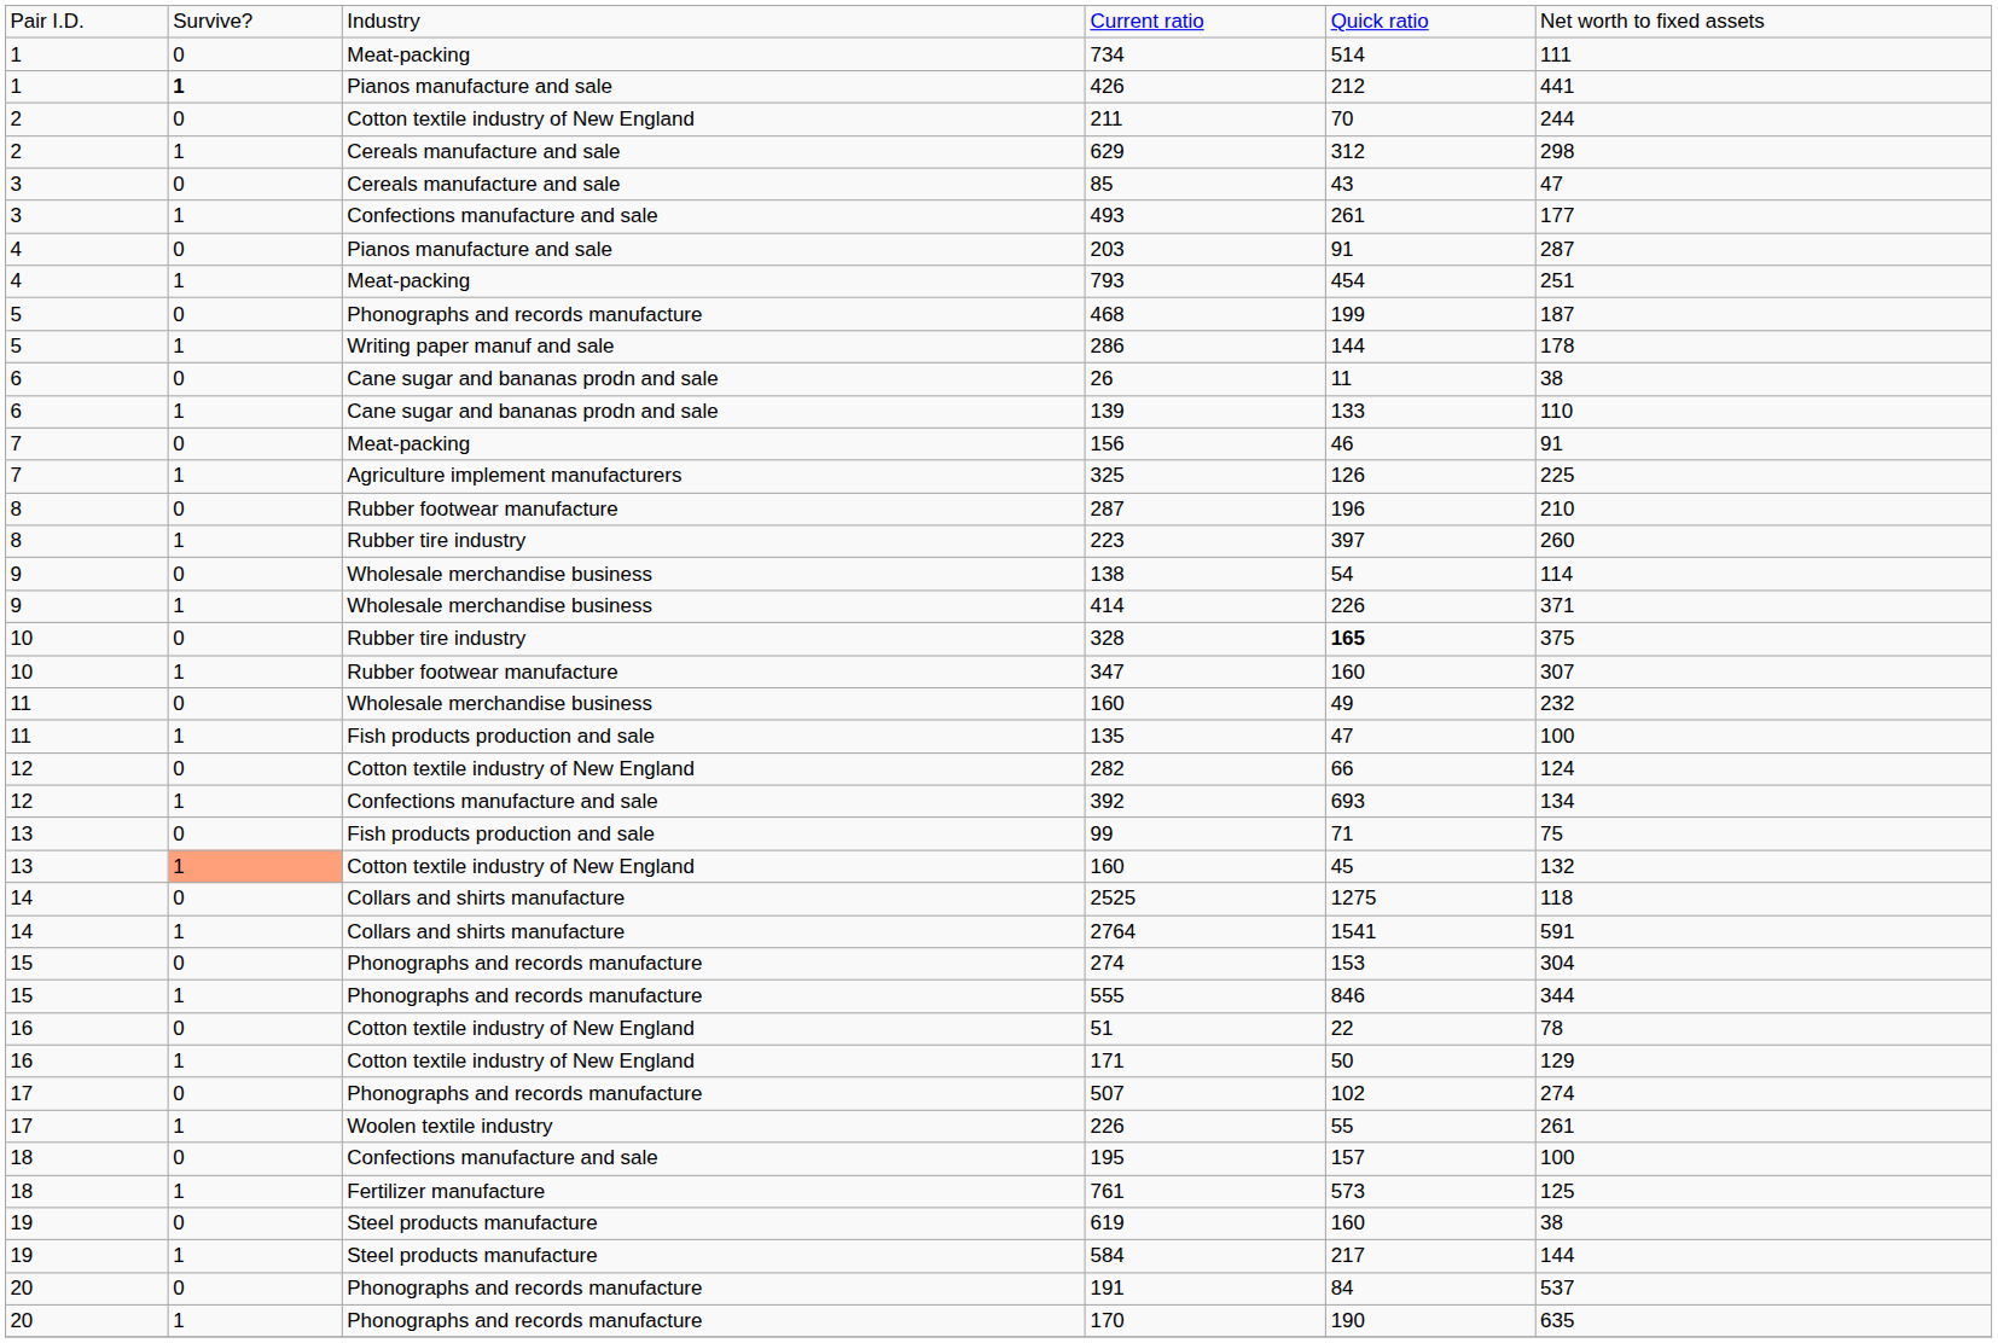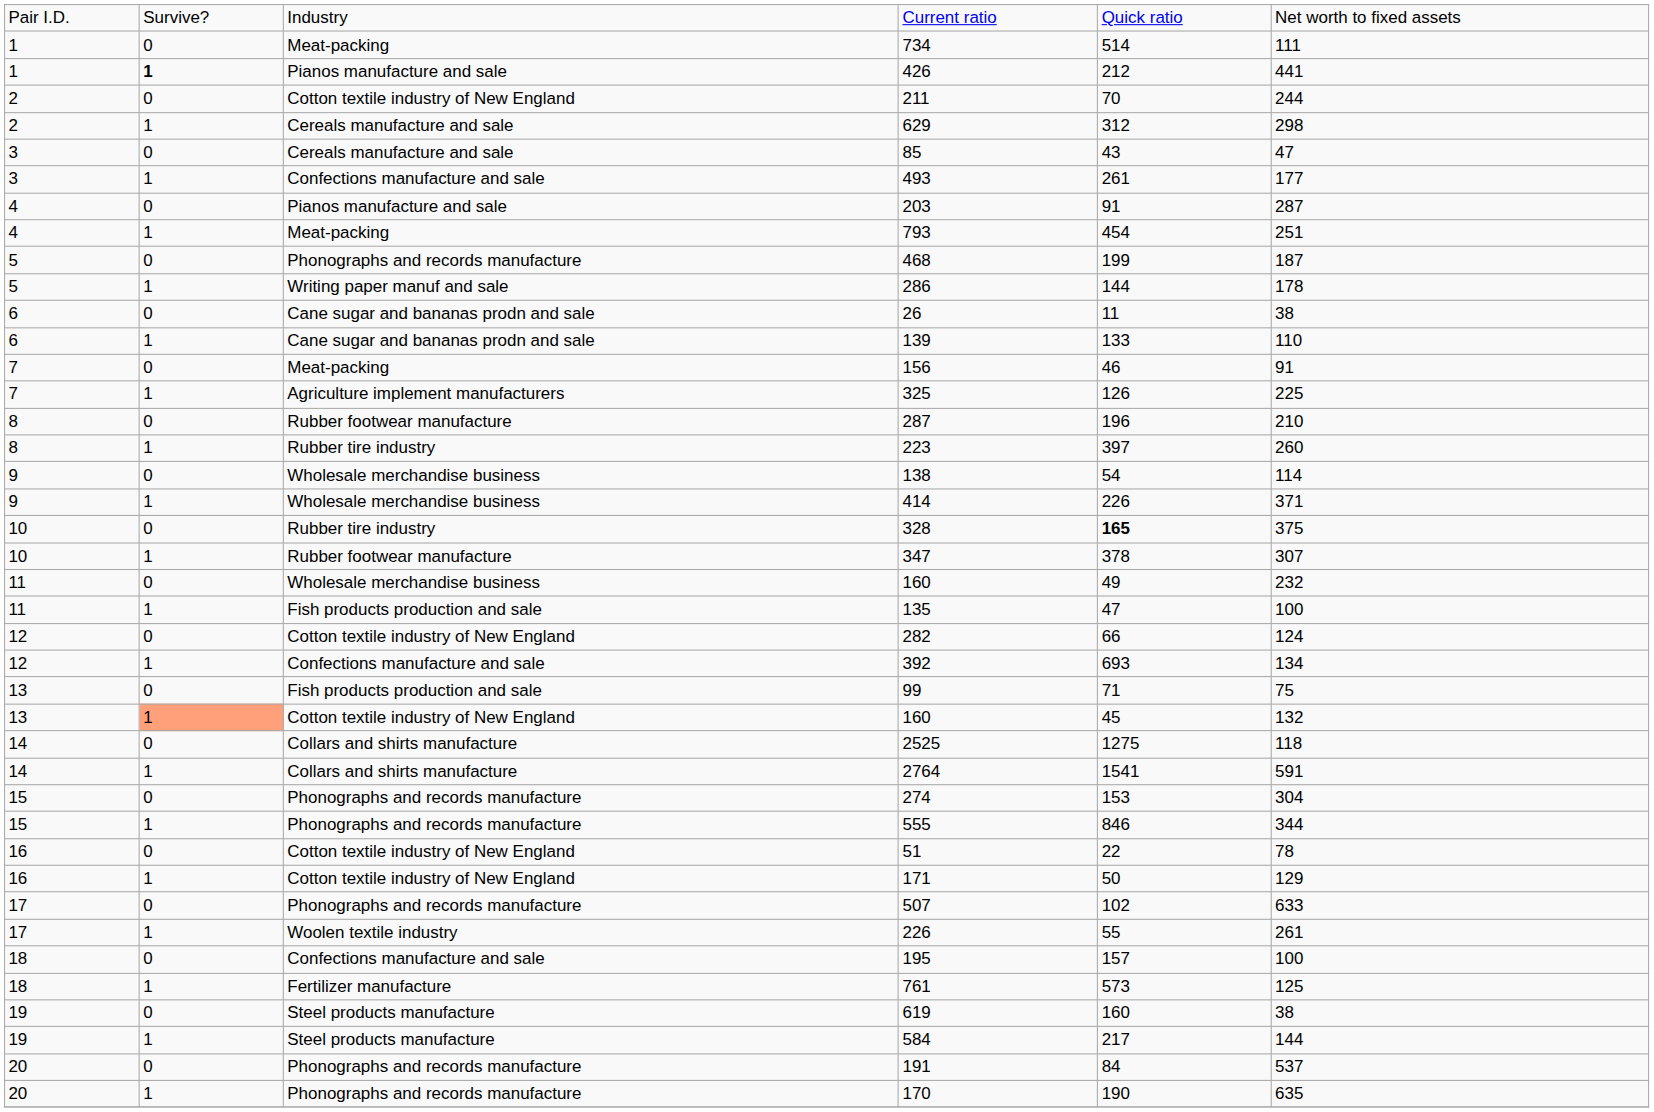 <table class="wikitable sortable" style="width:98%">
 <tr>
 <td>Pair I.D.</td>
 <td>Survive?</td>
 <td>Industry</td>
 <td><a href='#'>Current ratio</a></td>
 <td><a href='#'>Quick ratio</a></td>
 <td>Net worth to fixed assets</td>
 </tr>
 <tr>
 <td>1</td>
 <td>0</td>
 <td>Meat-packing</td>
 <td>734</td>
 <td>514</td>
 <td>111</td>
 </tr>
 <tr>
 <td>1</td>
 <td><strong>1</strong></td>
 <td>Pianos manufacture and sale</td>
 <td>426</td>
 <td>212</td>
 <td>441</td>
 </tr>
 <tr>
 <td>2</td>
 <td>0</td>
 <td>Cotton textile industry of New England</td>
 <td>211</td>
 <td>70</td>
 <td>244</td>
 </tr>
 <tr>
 <td>2</td>
 <td>1</td>
 <td>Cereals manufacture and sale</td>
 <td>629</td>
 <td>312</td>
 <td>298</td>
 </tr>
 <tr>
 <td>3</td>
 <td>0</td>
 <td>Cereals manufacture and sale</td>
 <td>85</td>
 <td>43</td>
 <td>47</td>
 </tr>
 <tr>
 <td>3</td>
 <td>1</td>
 <td>Confections manufacture and sale</td>
 <td>493</td>
 <td>261</td>
 <td>177</td>
 </tr>
 <tr>
 <td>4</td>
 <td>0</td>
 <td>Pianos manufacture and sale</td>
 <td>203</td>
 <td>91</td>
 <td>287</td>
 </tr>
 <tr>
 <td>4</td>
 <td>1</td>
 <td>Meat-packing</td>
 <td>793</td>
 <td>454</td>
 <td>251</td>
 </tr>
 <tr>
 <td>5</td>
 <td>0</td>
 <td>Phonographs and records manufacture</td>
 <td>468</td>
 <td>199</td>
 <td>187</td>
 </tr>
 <tr>
 <td>5</td>
 <td>1</td>
 <td>Writing paper manuf and sale</td>
 <td>286</td>
 <td>144</td>
 <td>178</td>
 </tr>
 <tr>
 <td>6</td>
 <td>0</td>
 <td>Cane sugar and bananas prodn and sale</td>
 <td>26</td>
 <td>11</td>
 <td>38</td>
 </tr>
 <tr>
 <td>6</td>
 <td>1</td>
 <td>Cane sugar and bananas prodn and sale</td>
 <td>139</td>
 <td>133</td>
 <td>110</td>
 </tr>
 <tr>
 <td>7</td>
 <td>0</td>
 <td>Meat-packing</td>
 <td>156</td>
 <td>46</td>
 <td>91</td>
 </tr>
 <tr>
 <td>7</td>
 <td>1</td>
 <td>Agriculture implement manufacturers</td>
 <td>325</td>
 <td>126</td>
 <td>225</td>
 </tr>
 <tr>
 <td>8</td>
 <td>0</td>
 <td>Rubber footwear manufacture</td>
 <td>287</td>
 <td>196</td>
 <td>210</td>
 </tr>
 <tr>
 <td>8</td>
 <td>1</td>
 <td>Rubber tire industry</td>
 <td>223</td>
 <td>397</td>
 <td>260</td>
 </tr>
 <tr>
 <td>9</td>
 <td>0</td>
 <td>Wholesale merchandise business</td>
 <td>138</td>
 <td>54</td>
 <td>114</td>
 </tr>
 <tr>
 <td>9</td>
 <td>1</td>
 <td>Wholesale merchandise business</td>
 <td>414</td>
 <td>226</td>
 <td>371</td>
 </tr>
 <tr>
 <td>10</td>
 <td>0</td>
 <td>Rubber tire industry</td>
 <td>328</td>
 <td><strong>165</strong></td>
 <td>375</td>
 </tr>
 <tr>
 <td>10</td>
 <td>1</td>
 <td>Rubber footwear manufacture</td>
 <td>347</td>
-<td>160</td>
+<td>378</td>
 <td>307</td>
 </tr>
 <tr>
 <td>11</td>
 <td>0</td>
 <td>Wholesale merchandise business</td>
 <td>160</td>
 <td>49</td>
 <td>232</td>
 </tr>
 <tr>
 <td>11</td>
 <td>1</td>
 <td>Fish products production and sale</td>
 <td>135</td>
 <td>47</td>
 <td>100</td>
 </tr>
 <tr>
 <td>12</td>
 <td>0</td>
 <td>Cotton textile industry of New England</td>
 <td>282</td>
 <td>66</td>
 <td>124</td>
 </tr>
 <tr>
 <td>12</td>
 <td>1</td>
 <td>Confections manufacture and sale</td>
 <td>392</td>
 <td>693</td>
 <td>134</td>
 </tr>
 <tr>
 <td>13</td>
 <td>0</td>
 <td>Fish products production and sale</td>
 <td>99</td>
 <td>71</td>
 <td>75</td>
 </tr>
 <tr>
 <td>13</td>
 <td style="background: lightsalmon;">1</td>
 <td>Cotton textile industry of New England</td>
 <td>160</td>
 <td>45</td>
 <td>132</td>
 </tr>
 <tr>
 <td>14</td>
 <td>0</td>
 <td>Collars and shirts manufacture</td>
 <td>2525</td>
 <td>1275</td>
 <td>118</td>
 </tr>
 <tr>
 <td>14</td>
 <td>1</td>
 <td>Collars and shirts manufacture</td>
 <td>2764</td>
 <td>1541</td>
 <td>591</td>
 </tr>
 <tr>
 <td>15</td>
 <td>0</td>
 <td>Phonographs and records manufacture</td>
 <td>274</td>
 <td>153</td>
 <td>304</td>
 </tr>
 <tr>
 <td>15</td>
 <td>1</td>
 <td>Phonographs and records manufacture</td>
 <td>555</td>
 <td>846</td>
 <td>344</td>
 </tr>
 <tr>
 <td>16</td>
 <td>0</td>
 <td>Cotton textile industry of New England</td>
 <td>51</td>
 <td>22</td>
 <td>78</td>
 </tr>
 <tr>
 <td>16</td>
 <td>1</td>
 <td>Cotton textile industry of New England</td>
 <td>171</td>
 <td>50</td>
 <td>129</td>
 </tr>
 <tr>
 <td>17</td>
 <td>0</td>
 <td>Phonographs and records manufacture</td>
 <td>507</td>
 <td>102</td>
-<td>274</td>
+<td>633</td>
 </tr>
 <tr>
 <td>17</td>
 <td>1</td>
 <td>Woolen textile industry</td>
 <td>226</td>
 <td>55</td>
 <td>261</td>
 </tr>
 <tr>
 <td>18</td>
 <td>0</td>
 <td>Confections manufacture and sale</td>
 <td>195</td>
 <td>157</td>
 <td>100</td>
 </tr>
 <tr>
 <td>18</td>
 <td>1</td>
 <td>Fertilizer manufacture</td>
 <td>761</td>
 <td>573</td>
 <td>125</td>
 </tr>
 <tr>
 <td>19</td>
 <td>0</td>
 <td>Steel products manufacture</td>
 <td>619</td>
 <td>160</td>
 <td>38</td>
 </tr>
 <tr>
 <td>19</td>
 <td>1</td>
 <td>Steel products manufacture</td>
 <td>584</td>
 <td>217</td>
 <td>144</td>
 </tr>
 <tr>
 <td>20</td>
 <td>0</td>
 <td>Phonographs and records manufacture</td>
 <td>191</td>
 <td>84</td>
 <td>537</td>
 </tr>
 <tr>
 <td>20</td>
 <td>1</td>
 <td>Phonographs and records manufacture</td>
 <td>170</td>
 <td>190</td>
 <td>635</td>
 </tr>
 <tr ->
 </tr>
 </table>
